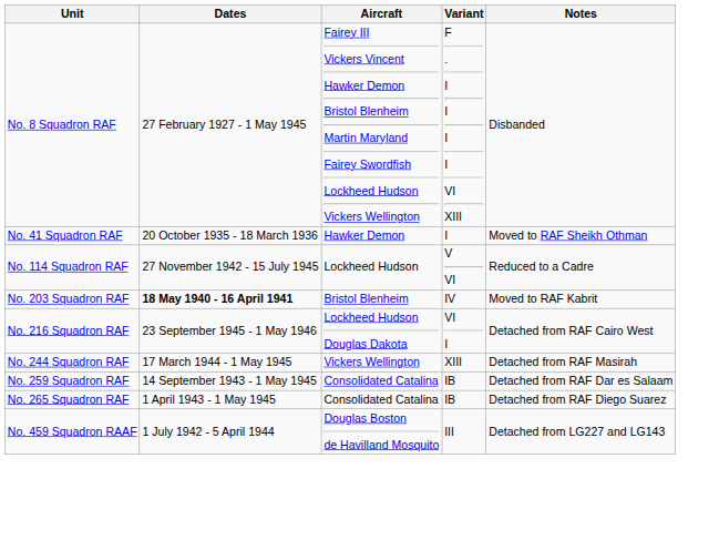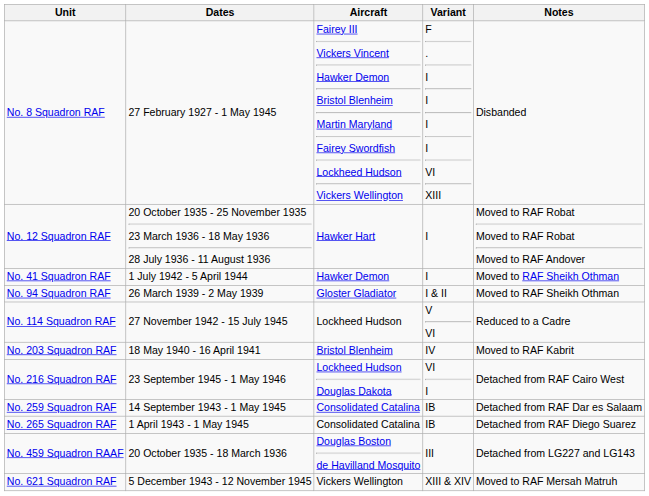 <table class="wikitable">
 <tr>
 <th>Unit</th>
 <th>Dates</th>
 <th>Aircraft</th>
 <th>Variant</th>
 <th>Notes</th>
 </tr>
 <tr>
 <td><a href='#'>No. 8 Squadron RAF</a></td>
 <td>27 February 1927 - 1 May 1945</td>
 <td><a href='#'>Fairey III</a><hr><a href='#'>Vickers Vincent</a><hr><a href='#'>Hawker Demon</a><hr><a href='#'>Bristol Blenheim</a><hr><a href='#'>Martin Maryland</a><hr><a href='#'>Fairey Swordfish</a><hr><a href='#'>Lockheed Hudson</a><hr><a href='#'>Vickers Wellington</a></td>
 <td>F<hr>.<hr>I<hr>I<hr>I<hr>I<hr>VI<hr>XIII</td>
 <td>Disbanded</td>
 </tr>
 <tr>
+<td><a href='#'>No. 12 Squadron RAF</a></td>
+<td>20 October 1935 - 25 November 1935<hr>23 March 1936 - 18 May 1936<hr>28 July 1936 - 11 August 1936</td>
+<td><a href='#'>Hawker Hart</a></td>
+<td>I</td>
+<td>Moved to RAF Robat<hr>Moved to RAF Robat<hr>Moved to RAF Andover</td>
+</tr>
+<tr>
 <td><a href='#'>No. 41 Squadron RAF</a></td>
-<td>20 October 1935 - 18 March 1936</td>
+<td>1 July 1942 - 5 April 1944</td>
 <td><a href='#'>Hawker Demon</a></td>
 <td>I</td>
 <td>Moved to <a href='#'>RAF Sheikh Othman</a></td>
+</tr>
+<tr>
+<td><a href='#'>No. 94 Squadron RAF</a></td>
+<td>26 March 1939 - 2 May 1939</td>
+<td><a href='#'>Gloster Gladiator</a></td>
+<td>I & II</td>
+<td>Moved to RAF Sheikh Othman</td>
 </tr>
 <tr>
 <td><a href='#'>No. 114 Squadron RAF</a></td>
 <td>27 November 1942 - 15 July 1945</td>
 <td>Lockheed Hudson</td>
 <td>V<hr>VI</td>
 <td>Reduced to a Cadre</td>
 </tr>
 <tr>
 <td><a href='#'>No. 203 Squadron RAF</a></td>
-<td><strong>18 May 1940 - 16 April 1941</strong></td>
+<td>18 May 1940 - 16 April 1941</td>
 <td><a href='#'>Bristol Blenheim</a></td>
 <td>IV</td>
 <td>Moved to RAF Kabrit</td>
 </tr>
 <tr>
 <td><a href='#'>No. 216 Squadron RAF</a></td>
 <td>23 September 1945 - 1 May 1946</td>
 <td><a href='#'>Lockheed Hudson</a><hr><a href='#'>Douglas Dakota</a></td>
 <td>VI<hr>I</td>
 <td>Detached from RAF Cairo West</td>
-</tr>
-<tr>
-<td><a href='#'>No. 244 Squadron RAF</a></td>
-<td>17 March 1944 - 1 May 1945</td>
-<td><a href='#'>Vickers Wellington</a></td>
-<td>XIII</td>
-<td>Detached from RAF Masirah</td>
 </tr>
 <tr>
 <td><a href='#'>No. 259 Squadron RAF</a></td>
 <td>14 September 1943 - 1 May 1945</td>
 <td><a href='#'>Consolidated Catalina</a></td>
 <td>IB</td>
 <td>Detached from RAF Dar es Salaam</td>
 </tr>
 <tr>
 <td><a href='#'>No. 265 Squadron RAF</a></td>
 <td>1 April 1943 - 1 May 1945</td>
 <td>Consolidated Catalina</td>
 <td>IB</td>
 <td>Detached from RAF Diego Suarez</td>
 </tr>
 <tr>
 <td><a href='#'>No. 459 Squadron RAAF</a></td>
-<td>1 July 1942 - 5 April 1944</td>
+<td>20 October 1935 - 18 March 1936</td>
 <td><a href='#'>Douglas Boston</a><hr><a href='#'>de Havilland Mosquito</a></td>
 <td>III</td>
 <td>Detached from LG227 and LG143</td>
 </tr>
+<tr>
+<td><a href='#'>No. 621 Squadron RAF</a></td>
+<td>5 December 1943 - 12 November 1945</td>
+<td>Vickers Wellington</td>
+<td>XIII & XIV</td>
+<td>Moved to RAF Mersah Matruh</td>
+</tr>
 </table>
